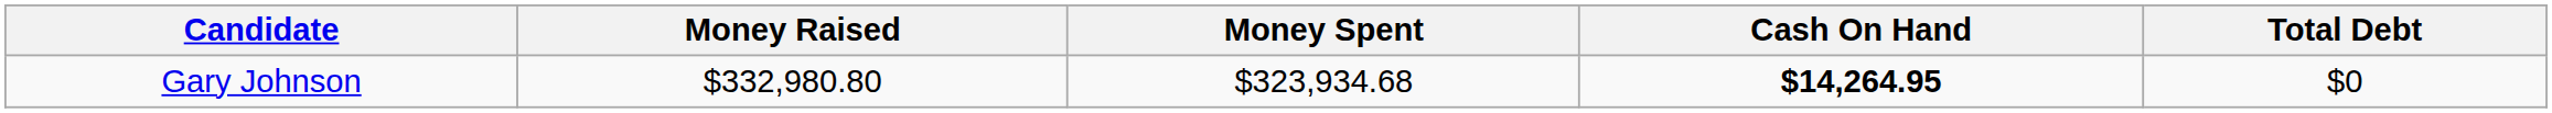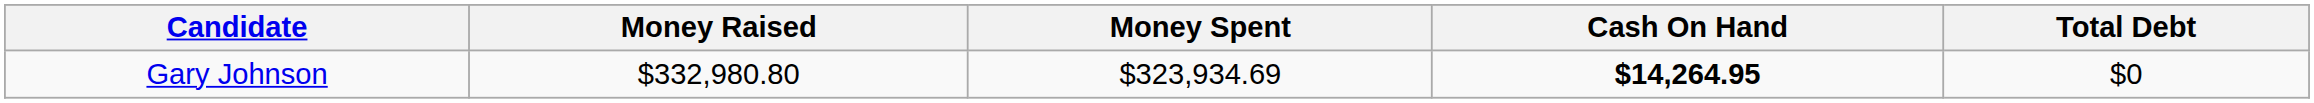 <table class="sortable wikitable" style="text-align:center" width=80%>
 <tr>
 <th><a href='#'>Candidate</a></th>
 <th>Money Raised</th>
 <th>Money Spent</th>
 <th>Cash On Hand</th>
 <th>Total Debt</th>
 </tr>
 <tr>
 <td><a href='#'>Gary Johnson</a></td>
 <td>$332,980.80</td>
-<td>$323,934.68</td>
+<td>$323,934.69</td>
 <td><strong>$14,264.95</strong></td>
 <td>$0</td>
 </tr>
 </table>
